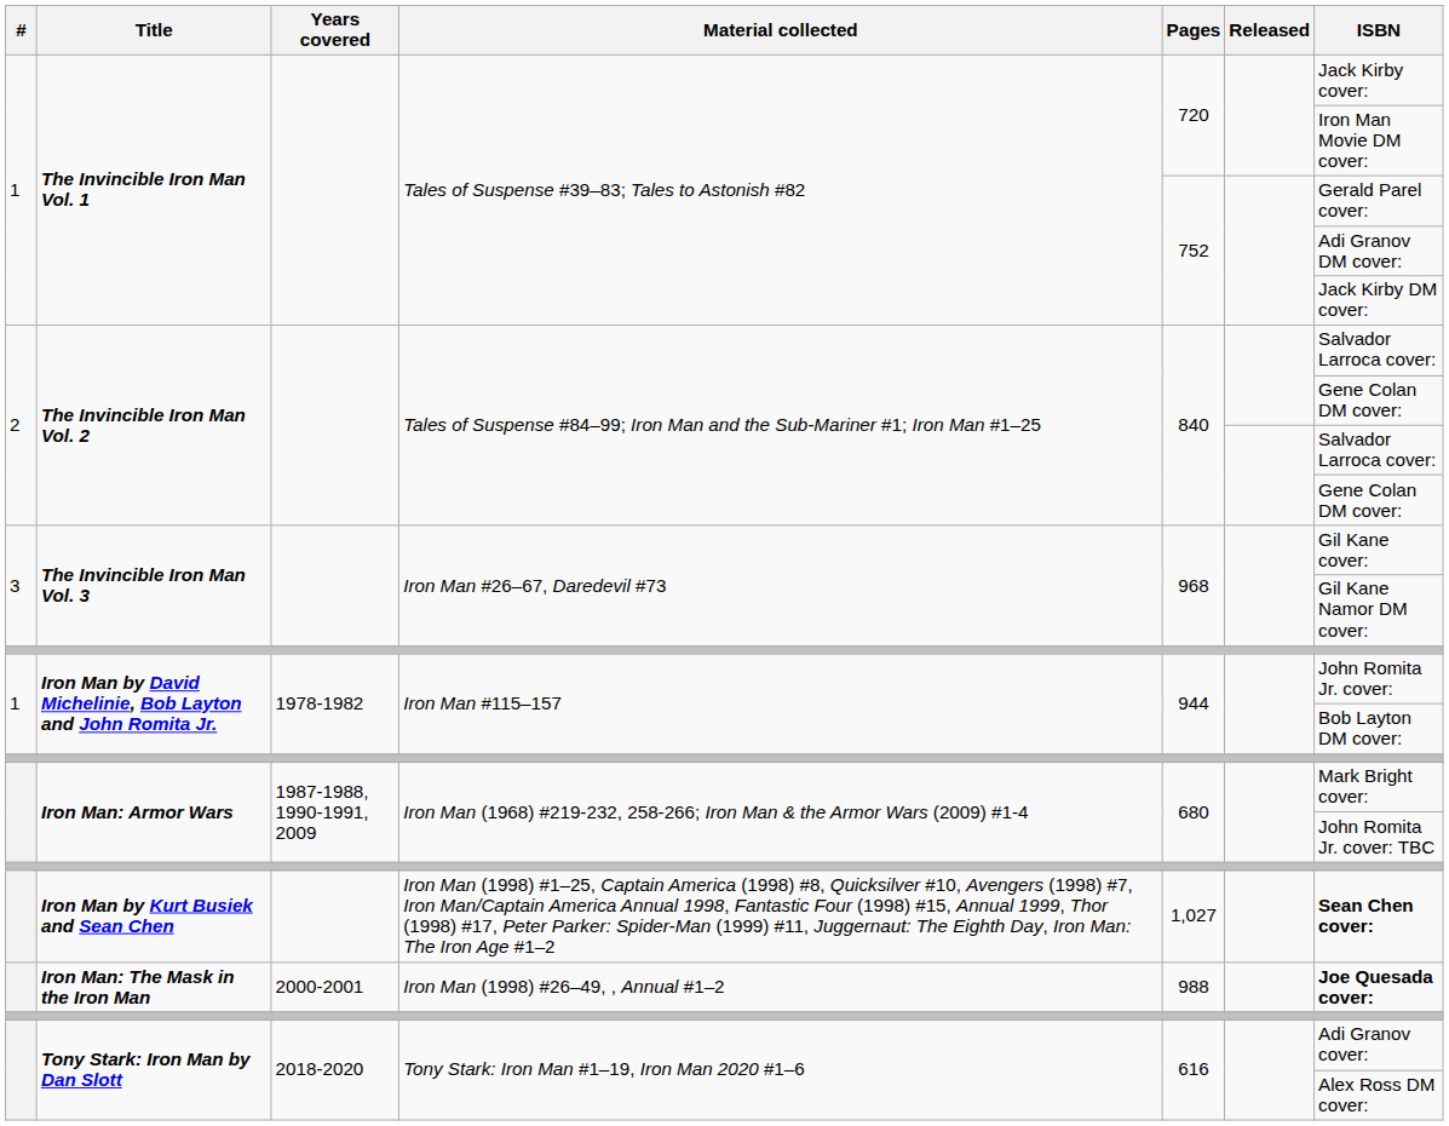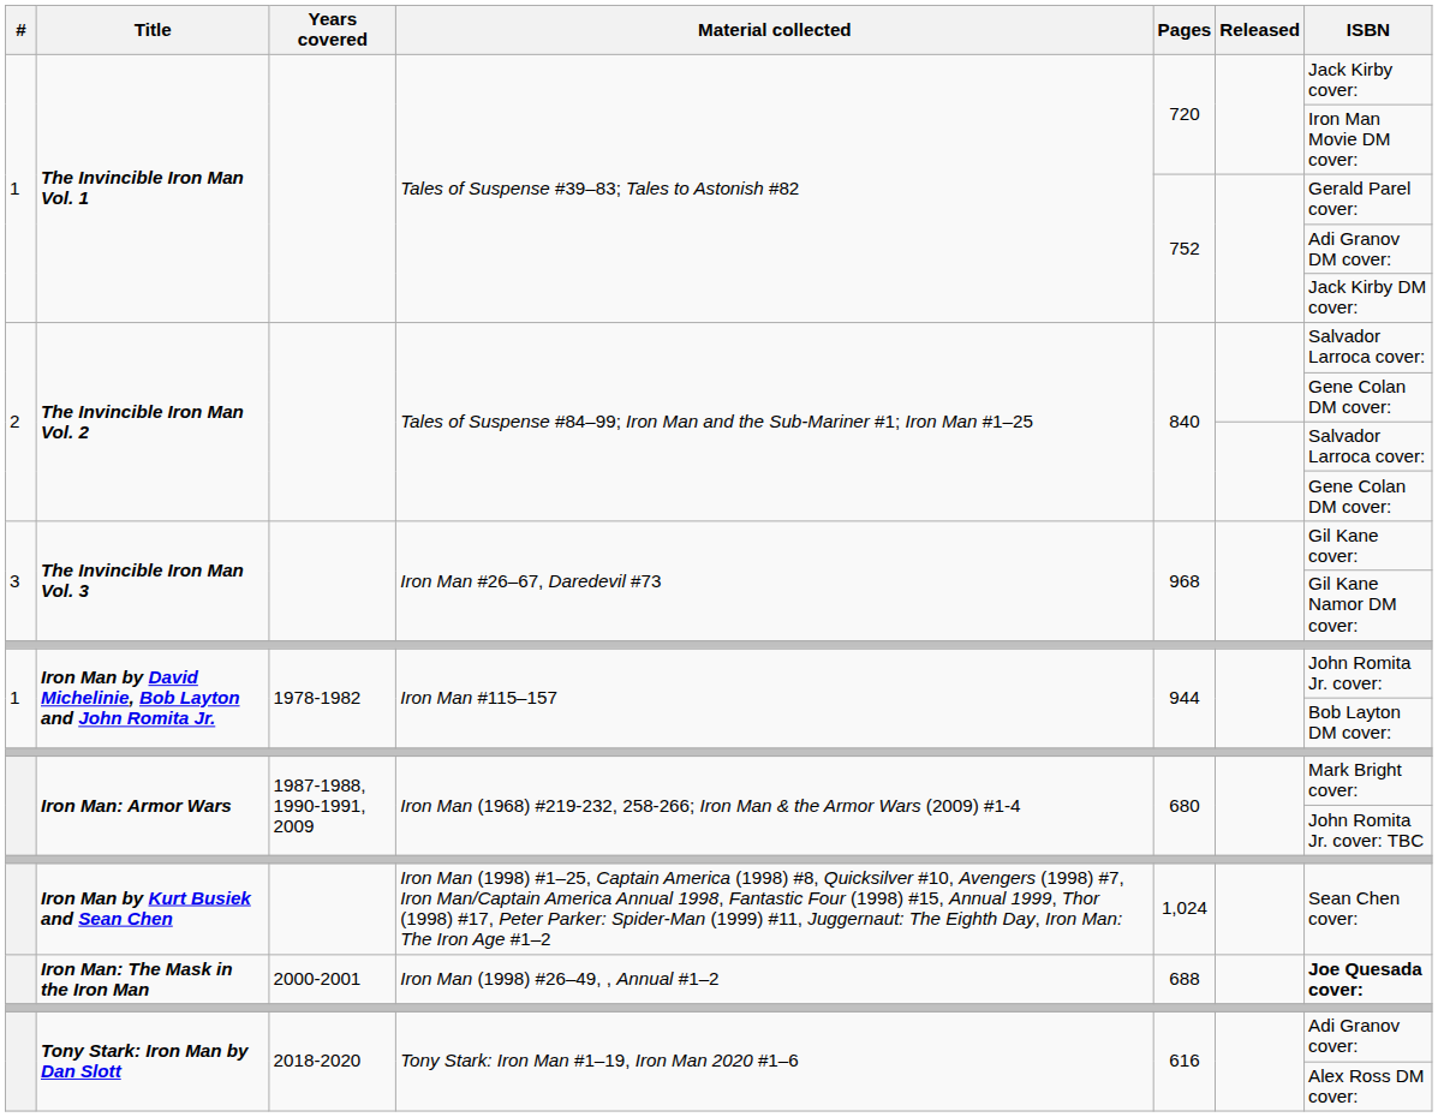 <table class="wikitable sortable" width="99%">
 <tr>
 <th class="unsortable" width="20px">#</th>
 <th>Title</th>
 <th>Years covered</th>
 <th class="unsortable">Material collected</th>
 <th>Pages</th>
 <th>Released</th>
 <th class="unsortable">ISBN</th>
 </tr>
 <tr>
 <td rowspan=5>1</td>
 <td rowspan=5><strong><em>The Invincible Iron Man Vol. 1</em></strong></td>
 <td rowspan=5></td>
 <td rowspan=5><em>Tales of Suspense</em> #39–83; <em>Tales to Astonish</em> #82</td>
 <td rowspan=2 style="text-align: center;">720</td>
 <td rowspan=2></td>
 <td>Jack Kirby cover: </td>
 </tr>
 <tr>
 <td>Iron Man Movie DM cover: </td>
 </tr>
 <tr>
 <td rowspan=3 style="text-align: center;">752</td>
 <td rowspan=3></td>
 <td>Gerald Parel cover: </td>
 </tr>
 <tr>
 <td>Adi Granov DM cover: </td>
 </tr>
 <tr>
 <td>Jack Kirby DM cover: </td>
 </tr>
 <tr>
 <td rowspan=4>2</td>
 <td rowspan=4><strong><em>The Invincible Iron Man Vol. 2</em></strong></td>
 <td rowspan=4></td>
 <td rowspan=4><em>Tales of Suspense</em> #84–99; <em>Iron Man and the Sub-Mariner</em> #1; <em>Iron Man</em> #1–25</td>
 <td rowspan=4 style="text-align: center;">840</td>
 <td rowspan=2></td>
 <td>Salvador Larroca cover: </td>
 </tr>
 <tr>
 <td>Gene Colan DM cover: </td>
 </tr>
 <tr>
 <td rowspan=2></td>
 <td>Salvador Larroca cover: </td>
 </tr>
 <tr>
 <td>Gene Colan DM cover: </td>
 </tr>
 <tr>
 <td rowspan=2>3</td>
 <td rowspan=2><strong><em>The Invincible Iron Man Vol. 3</em></strong></td>
 <td rowspan=2></td>
 <td rowspan=2><em>Iron Man</em> #26–67, <em>Daredevil</em> #73</td>
 <td rowspan=2 style="text-align: center;">968</td>
 <td rowspan=2></td>
 <td>Gil Kane cover: </td>
 </tr>
 <tr>
 <td>Gil Kane Namor DM cover: </td>
 </tr>
 <tr>
 <th colspan=7 style="background-color: silver;"></th>
 </tr>
 <tr>
 <td rowspan=2>1</td>
 <td rowspan=2><strong><em>Iron Man by <a href='#'>David Michelinie</a>, <a href='#'>Bob Layton</a> and <a href='#'>John Romita Jr.</a></em></strong></td>
 <td rowspan=2>1978-1982</td>
 <td rowspan=2><em>Iron Man</em> #115–157</td>
 <td rowspan=2 style="text-align: center;">944</td>
 <td rowspan=2></td>
 <td>John Romita Jr. cover: </td>
 </tr>
 <tr>
 <td>Bob Layton DM cover: </td>
 </tr>
 <tr>
 <th colspan=7 style="background-color: silver;"></th>
 </tr>
 <tr>
 <th rowspan=2 style="background-color: light grey;"></th>
 <td rowspan=2><strong><em>Iron Man: Armor Wars</em></strong></td>
 <td rowspan=2>1987-1988, 1990-1991, 2009</td>
 <td rowspan=2><em>Iron Man</em> (1968) #219-232, 258-266; <em>Iron Man & the Armor Wars</em> (2009) #1-4</td>
 <td rowspan=2 style="text-align: center;">680</td>
 <td rowspan=2></td>
 <td>Mark Bright cover: </td>
 </tr>
 <tr>
 <td>John Romita Jr. cover: TBC</td>
 </tr>
 <tr>
 <th colspan=7 style="background-color: silver;"></th>
 </tr>
 <tr>
 <th style="background-color: light grey;"></th>
 <td><strong><em>Iron Man by <a href='#'>Kurt Busiek</a> and <a href='#'>Sean Chen</a></em></strong></td>
 <td></td>
 <td><em>Iron Man</em> (1998) #1–25, <em>Captain America</em> (1998) #8, <em>Quicksilver</em> #10, <em>Avengers</em> (1998) #7, <em>Iron Man/Captain America Annual 1998</em>, <em>Fantastic Four</em> (1998) #15, <em>Annual 1999</em>, <em>Thor</em> (1998) #17, <em>Peter Parker: Spider-Man</em> (1999) #11, <em>Juggernaut: The Eighth Day</em>, <em>Iron Man: The Iron Age</em> #1–2</td>
-<td style="text-align: center;">1,027</td>
+<td style="text-align: center;">1,024</td>
 <td></td>
-<td><strong>Sean Chen cover: </strong></td>
+<td>Sean Chen cover: </td>
 </tr>
 <tr>
 <th style="background-color: light grey;"></th>
 <td><strong><em>Iron Man: The Mask in the Iron Man</em></strong></td>
 <td>2000-2001</td>
 <td><em>Iron Man</em> (1998) #26–49, , <em>Annual</em> #1–2</td>
-<td style="text-align: center;">988</td>
+<td style="text-align: center;">688</td>
 <td></td>
 <td><strong>Joe Quesada cover: </strong></td>
 </tr>
 <tr>
 <th colspan=7 style="background-color: silver;"></th>
 </tr>
 <tr>
 <th rowspan=2 style="background-color: light grey;"></th>
 <td rowspan=2><strong><em>Tony Stark: Iron Man by <a href='#'>Dan Slott</a></em></strong></td>
 <td rowspan=2>2018-2020</td>
 <td rowspan=2><em>Tony Stark: Iron Man</em> #1–19, <em>Iron Man 2020</em> #1–6</td>
 <td rowspan=2 style="text-align: center;">616</td>
 <td rowspan=2></td>
 <td>Adi Granov cover: </td>
 </tr>
 <tr>
 <td>Alex Ross DM cover: </td>
 </tr>
 </table>
